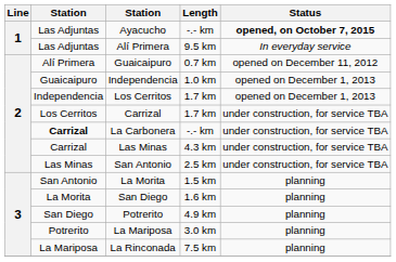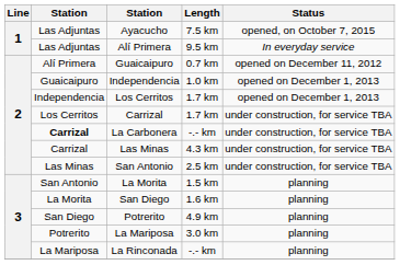 <table class=wikitable>
 <tr>
 <th>Line</th>
 <th>Station</th>
 <th>Station</th>
 <th>Length</th>
 <th>Status</th>
 </tr>
 <tr align="center">
 <th rowspan=2><big><span><strong>1</strong></span></big></th>
 <td>Las Adjuntas</td>
 <td>Ayacucho</td>
-<td>-.- km</td>
-<td><strong>opened, on October 7, 2015</strong></td>
+<td>7.5 km</td>
+<td>opened, on October 7, 2015</td>
 </tr>
 <tr align="center">
 <td>Las Adjuntas</td>
 <td>Alí Primera</td>
 <td>9.5 km</td>
 <td><em>In everyday service</em></td>
 </tr>
 <tr align="center">
 <th rowspan=7><big><span><strong>2</strong></span></big></th>
 <td>Alí Primera</td>
 <td>Guaicaipuro</td>
 <td>0.7 km</td>
 <td>opened on December 11, 2012</td>
 </tr>
 <tr align="center">
 <td>Guaicaipuro</td>
 <td>Independencia</td>
 <td>1.0 km</td>
 <td>opened on December 1, 2013</td>
 </tr>
 <tr align="center">
 <td>Independencia</td>
 <td>Los Cerritos</td>
 <td>1.7 km</td>
 <td>opened on December 1, 2013</td>
 </tr>
 <tr align="center">
 <td>Los Cerritos</td>
 <td>Carrizal</td>
 <td>1.7 km</td>
 <td>under construction, for service TBA</td>
 </tr>
 <tr align="center">
 <td><strong>Carrizal</strong></td>
 <td>La Carbonera</td>
 <td>-.- km</td>
 <td>under construction, for service TBA</td>
 </tr>
 <tr align="center">
 <td>Carrizal</td>
 <td>Las Minas</td>
 <td>4.3 km</td>
 <td>under construction, for service TBA</td>
 </tr>
 <tr align="center">
 <td>Las Minas</td>
 <td>San Antonio</td>
 <td>2.5 km</td>
 <td>under construction, for service TBA</td>
 </tr>
 <tr align="center">
 <th rowspan=5><big><span><strong>3</strong></span></big></th>
 <td>San Antonio</td>
 <td>La Morita</td>
 <td>1.5 km</td>
 <td>planning</td>
 </tr>
 <tr align="center">
 <td>La Morita</td>
 <td>San Diego</td>
 <td>1.6 km</td>
 <td>planning</td>
 </tr>
 <tr align="center">
 <td>San Diego</td>
 <td>Potrerito</td>
 <td>4.9 km</td>
 <td>planning</td>
 </tr>
 <tr align="center">
 <td>Potrerito</td>
 <td>La Mariposa</td>
 <td>3.0 km</td>
 <td>planning</td>
 </tr>
 <tr align="center">
 <td>La Mariposa</td>
 <td>La Rinconada</td>
-<td>7.5 km</td>
+<td>-.- km</td>
 <td>planning</td>
 </tr>
 <tr align="center">
 </tr>
 </table>
